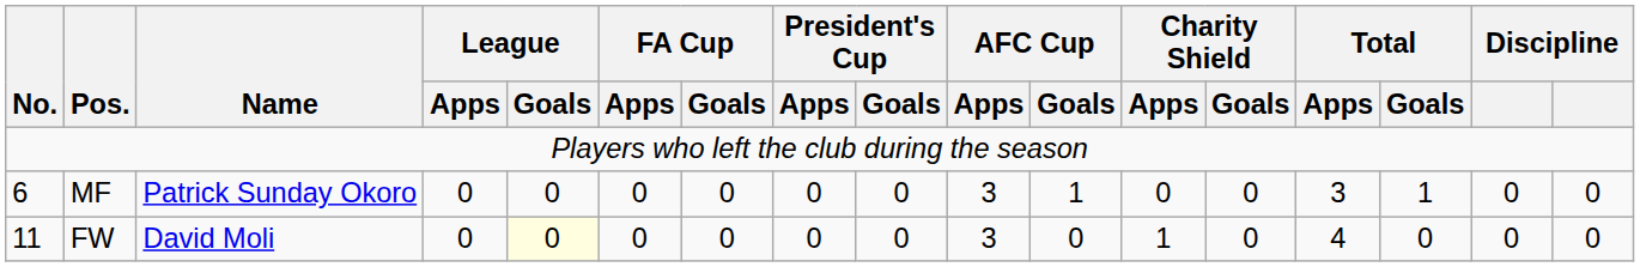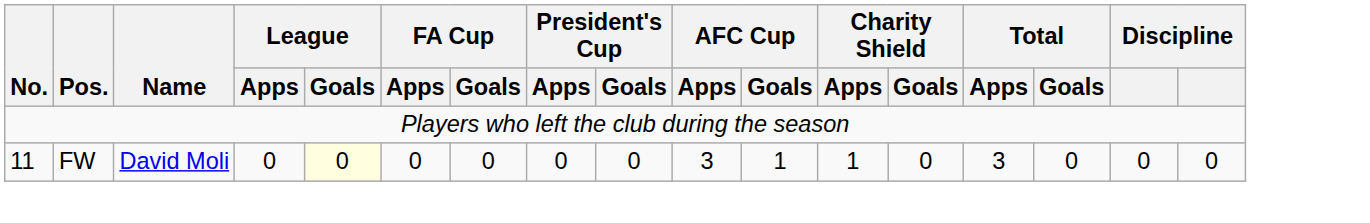 <table class="wikitable" style="text-align:center">
 <tr>
 <th rowspan="2" valign="bottom">No.</th>
 <th rowspan="2" valign="bottom">Pos.</th>
 <th rowspan="2" valign="bottom">Name</th>
 <th colspan="2" width="85">League</th>
 <th colspan="2" width="85">FA Cup</th>
 <th colspan="2" width="85">President's Cup</th>
 <th colspan="2" width="85">AFC Cup</th>
 <th colspan="2" width="85">Charity Shield</th>
 <th colspan="2" width="85">Total</th>
 <th colspan="2" width="85">Discipline</th>
 </tr>
 <tr>
 <th>Apps</th>
 <th>Goals</th>
 <th>Apps</th>
 <th>Goals</th>
 <th>Apps</th>
 <th>Goals</th>
 <th>Apps</th>
 <th>Goals</th>
 <th>Apps</th>
 <th>Goals</th>
 <th>Apps</th>
 <th>Goals</th>
 <th></th>
 <th></th>
 </tr>
 <tr>
 <td colspan="17"><em>Players who left the club during the season</em></td>
 </tr>
 <tr>
-<td align="left">6</td>
-<td align="left">MF</td>
-<td align="left"> <a href='#'>Patrick Sunday Okoro</a></td>
-<td>0</td>
-<td>0</td>
-<td>0</td>
-<td>0</td>
-<td>0</td>
-<td>0</td>
-<td>3</td>
-<td>1</td>
-<td>0</td>
-<td>0</td>
-<td>3</td>
-<td>1</td>
-<td>0</td>
-<td>0</td>
-</tr>
-<tr>
 <td align="left">11</td>
 <td align="left">FW</td>
 <td align="left"> <a href='#'>David Moli</a></td>
 <td>0</td>
 <td style="background: lightyellow;">0</td>
 <td>0</td>
 <td>0</td>
 <td>0</td>
 <td>0</td>
 <td>3</td>
-<td>0</td>
+<td>1</td>
 <td>1</td>
 <td>0</td>
-<td>4</td>
+<td>3</td>
 <td>0</td>
 <td>0</td>
 <td>0</td>
 </tr>
 </table>
